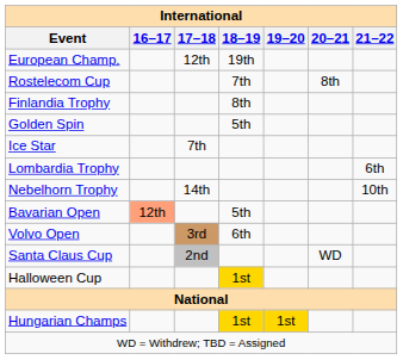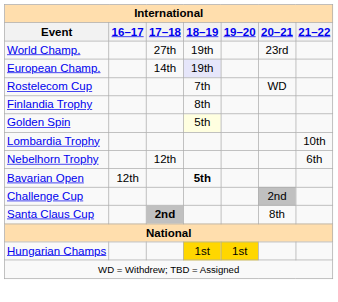 <table class="wikitable" style="text-align:center">
 <tr>
 <th colspan="7" style="background-color: #ffdead; " align="center">International</th>
 </tr>
 <tr>
 <th>Event</th>
 <th><a href='#'>16–17</a></th>
 <th><a href='#'>17–18</a></th>
 <th><a href='#'>18–19</a></th>
 <th><a href='#'>19–20</a></th>
 <th><a href='#'>20–21</a></th>
 <th><a href='#'>21–22</a></th>
 </tr>
 <tr>
+<td align=left><a href='#'>World Champ.</a></td>
+<td></td>
+<td>27th</td>
+<td>19th</td>
+<td></td>
+<td>23rd</td>
+<td></td>
+</tr>
+<tr>
 <td align=left><a href='#'>European Champ.</a></td>
 <td></td>
-<td>12th</td>
-<td>19th</td>
+<td>14th</td>
+<td style="background: lavender;">19th</td>
 <td></td>
 <td></td>
 <td></td>
 </tr>
 <tr>
 <td align=left> <a href='#'>Rostelecom Cup</a></td>
 <td></td>
 <td></td>
 <td>7th</td>
 <td></td>
-<td>8th</td>
+<td>WD</td>
 <td></td>
 </tr>
 <tr>
 <td align=left> <a href='#'>Finlandia Trophy</a></td>
 <td></td>
 <td></td>
 <td>8th</td>
 <td></td>
 <td></td>
 <td></td>
 </tr>
 <tr>
 <td align=left> <a href='#'>Golden Spin</a></td>
 <td></td>
 <td></td>
-<td>5th</td>
-<td></td>
-<td></td>
-<td></td>
-</tr>
-<tr>
-<td align=left> <a href='#'>Ice Star</a></td>
-<td></td>
-<td>7th</td>
-<td></td>
+<td style="background: lightyellow;">5th</td>
 <td></td>
 <td></td>
 <td></td>
 </tr>
 <tr>
 <td align=left> <a href='#'>Lombardia Trophy</a></td>
 <td></td>
 <td></td>
 <td></td>
 <td></td>
 <td></td>
-<td>6th</td>
+<td>10th</td>
 </tr>
 <tr>
 <td align=left> <a href='#'>Nebelhorn Trophy</a></td>
 <td></td>
-<td>14th</td>
+<td>12th</td>
 <td></td>
 <td></td>
 <td></td>
-<td>10th</td>
+<td>6th</td>
 </tr>
 <tr>
 <td align=left><a href='#'>Bavarian Open</a></td>
-<td style="background: lightsalmon;">12th</td>
+<td>12th</td>
 <td></td>
-<td>5th</td>
+<td><strong>5th</strong></td>
 <td></td>
 <td></td>
 <td></td>
 </tr>
 <tr>
-<td align=left><a href='#'>Volvo Open</a></td>
-<td></td>
-<td bgcolor=cc9966>3rd</td>
-<td>6th</td>
+<td align=left><a href='#'>Challenge Cup</a></td>
 <td></td>
 <td></td>
+<td></td>
+<td></td>
+<td bgcolor=silver>2nd</td>
 <td></td>
 </tr>
 <tr>
 <td align=left><a href='#'>Santa Claus Cup</a></td>
 <td></td>
-<td bgcolor=silver>2nd</td>
+<td bgcolor=silver><strong>2nd</strong></td>
 <td></td>
 <td></td>
-<td>WD</td>
-<td></td>
-</tr>
-<tr>
-<td align=left>Halloween Cup</td>
-<td></td>
-<td></td>
-<td bgcolor=gold>1st</td>
-<td></td>
-<td></td>
+<td>8th</td>
 <td></td>
 </tr>
 <tr>
 <th colspan="7" style="background-color: #ffdead; " align="center">National</th>
 </tr>
 <tr>
 <td align=left><a href='#'>Hungarian Champs</a></td>
 <td></td>
 <td></td>
 <td bgcolor=gold>1st</td>
 <td bgcolor=gold>1st</td>
 <td></td>
 <td></td>
 </tr>
 <tr>
 <td colspan=7><small> WD = Withdrew; TBD = Assigned</small></td>
 </tr>
 </table>
